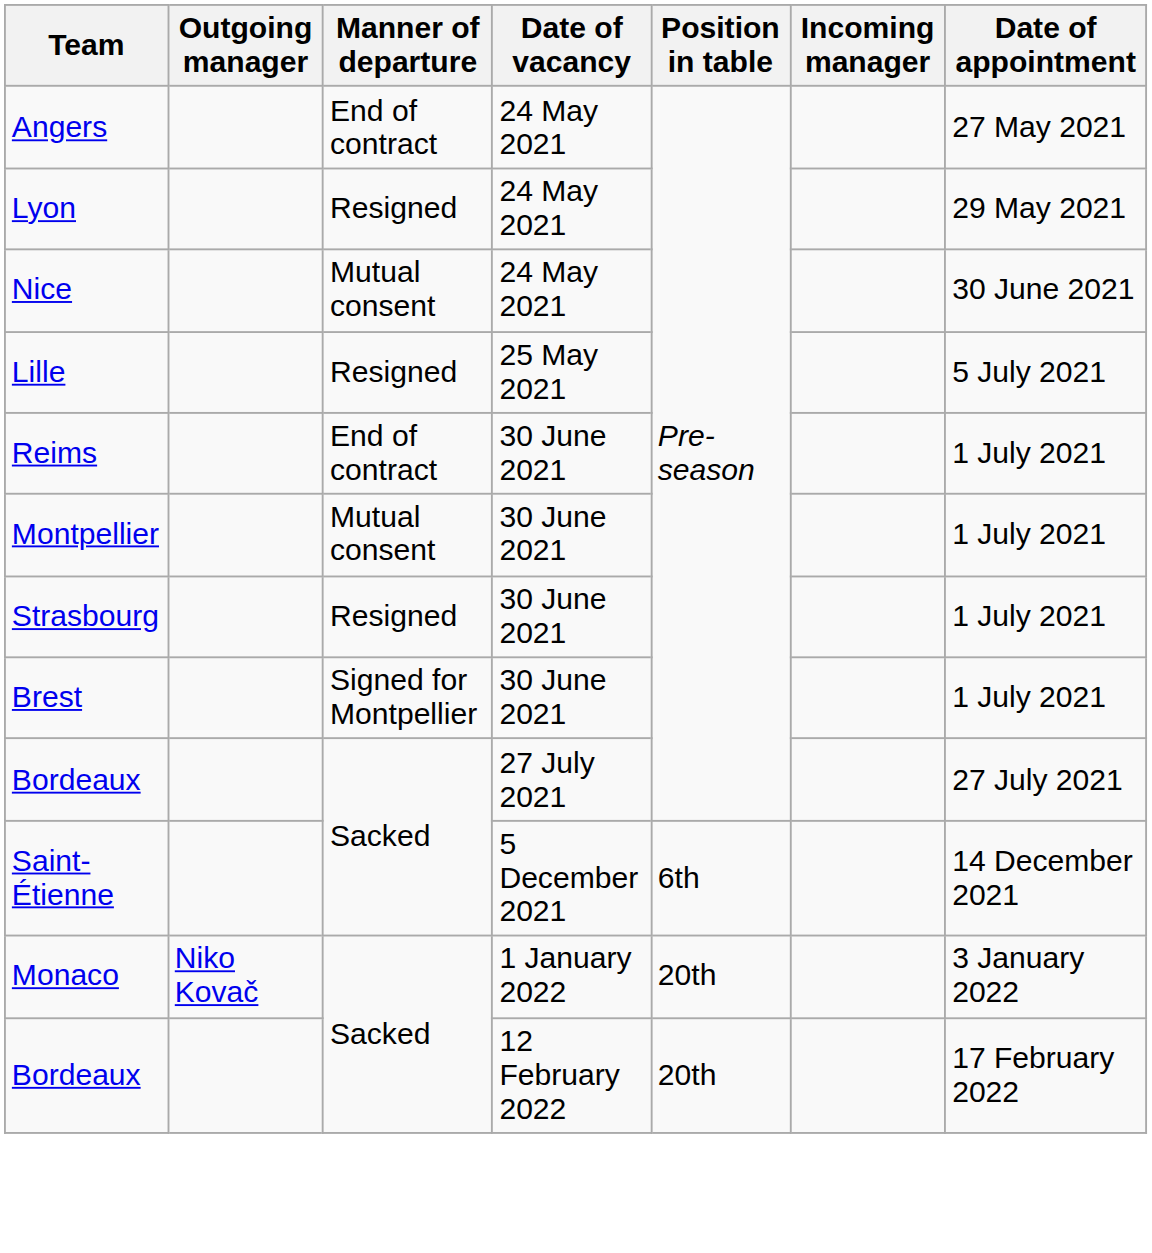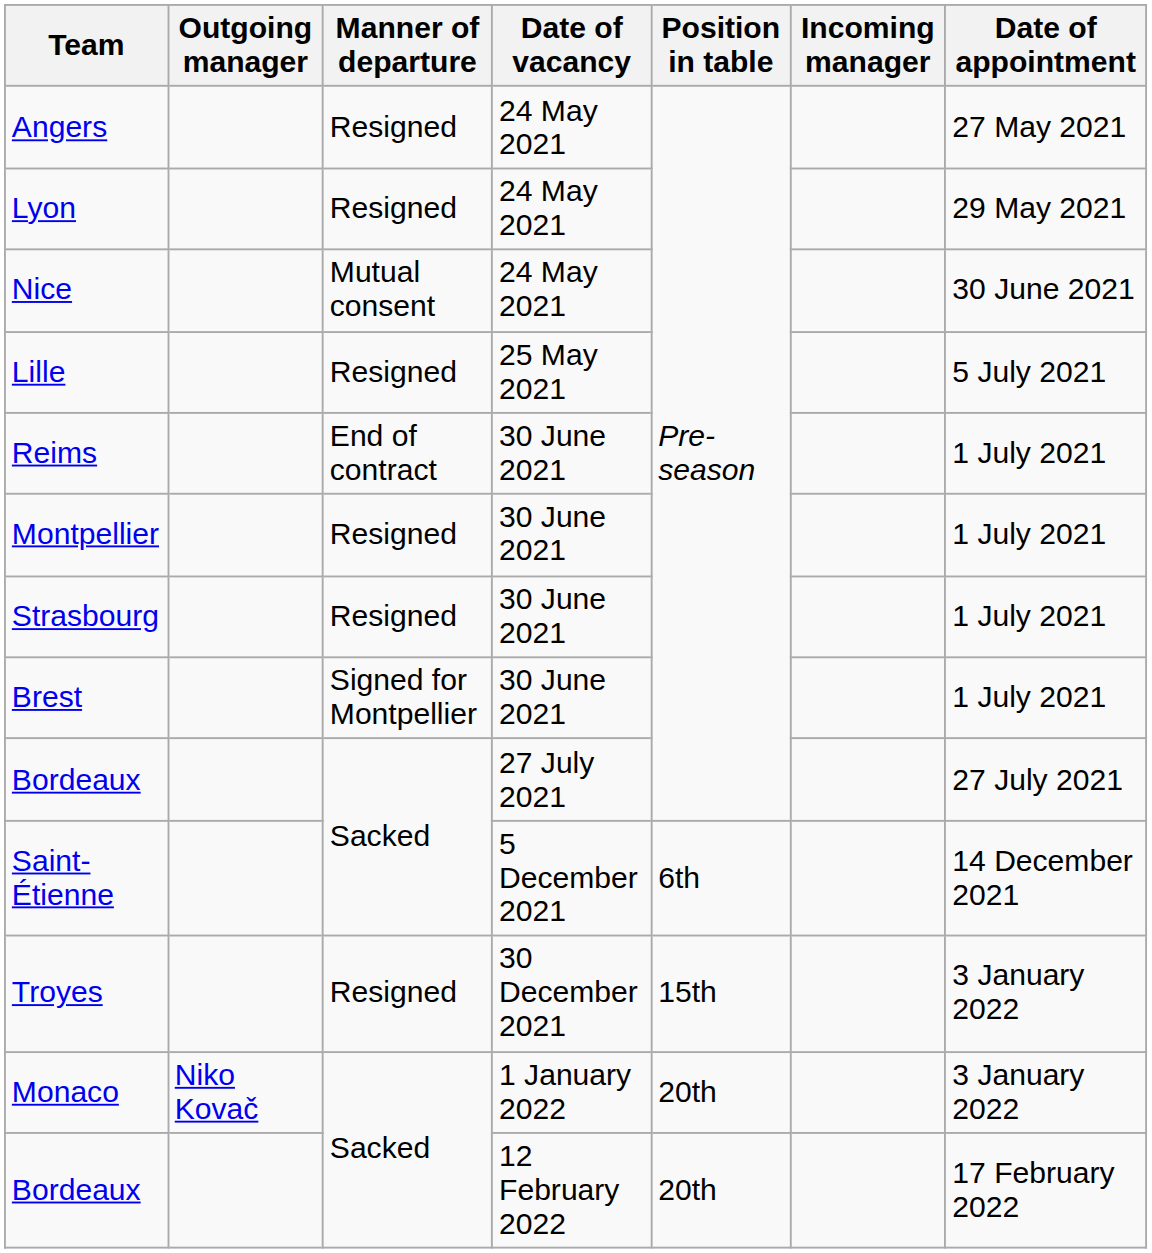 <table class="wikitable sortable">
 <tr>
 <th>Team</th>
 <th>Outgoing manager</th>
 <th>Manner of departure</th>
 <th>Date of vacancy</th>
 <th>Position in table</th>
 <th>Incoming manager</th>
 <th>Date of appointment</th>
 </tr>
 <tr>
 <td><a href='#'>Angers</a></td>
 <td> </td>
-<td>End of contract</td>
+<td>Resigned</td>
 <td>24 May 2021</td>
 <td rowspan=9><em>Pre-season</em></td>
 <td> </td>
 <td>27 May 2021</td>
 </tr>
 <tr>
 <td><a href='#'>Lyon</a></td>
 <td> </td>
 <td>Resigned</td>
 <td>24 May 2021</td>
 <td> </td>
 <td>29 May 2021</td>
 </tr>
 <tr>
 <td><a href='#'>Nice</a></td>
 <td> </td>
 <td>Mutual consent</td>
 <td>24 May 2021</td>
 <td> </td>
 <td>30 June 2021</td>
 </tr>
 <tr>
 <td><a href='#'>Lille</a></td>
 <td> </td>
 <td>Resigned</td>
 <td>25 May 2021</td>
 <td> </td>
 <td>5 July 2021</td>
 </tr>
 <tr>
 <td><a href='#'>Reims</a></td>
 <td> </td>
 <td>End of contract</td>
 <td>30 June 2021</td>
 <td> </td>
 <td>1 July 2021</td>
 </tr>
 <tr>
 <td><a href='#'>Montpellier</a></td>
 <td> </td>
-<td>Mutual consent</td>
+<td>Resigned</td>
 <td>30 June 2021</td>
 <td> </td>
 <td>1 July 2021</td>
 </tr>
 <tr>
 <td><a href='#'>Strasbourg</a></td>
 <td> </td>
 <td>Resigned</td>
 <td>30 June 2021</td>
 <td> </td>
 <td>1 July 2021</td>
 </tr>
 <tr>
 <td><a href='#'>Brest</a></td>
 <td> </td>
 <td>Signed for Montpellier</td>
 <td>30 June 2021</td>
 <td> </td>
 <td>1 July 2021</td>
 </tr>
 <tr>
 <td><a href='#'>Bordeaux</a></td>
 <td> </td>
 <td rowspan=2>Sacked</td>
 <td>27 July 2021</td>
 <td> </td>
 <td>27 July 2021</td>
 </tr>
 <tr>
 <td><a href='#'>Saint-Étienne</a></td>
 <td> </td>
 <td>5 December 2021</td>
 <td>6th</td>
 <td> </td>
 <td>14 December 2021</td>
 </tr>
 <tr>
+<td><a href='#'>Troyes</a></td>
+<td> </td>
+<td>Resigned</td>
+<td>30 December 2021</td>
+<td>15th</td>
+<td> </td>
+<td>3 January 2022</td>
+</tr>
+<tr>
 <td><a href='#'>Monaco</a></td>
 <td> <a href='#'>Niko Kovač</a></td>
 <td rowspan="2">Sacked</td>
 <td>1 January 2022</td>
 <td>20th</td>
 <td> </td>
 <td>3 January 2022</td>
 </tr>
 <tr>
 <td><a href='#'>Bordeaux</a></td>
 <td> </td>
 <td>12 February 2022</td>
 <td>20th</td>
 <td> </td>
 <td>17 February 2022</td>
 </tr>
 </table>
